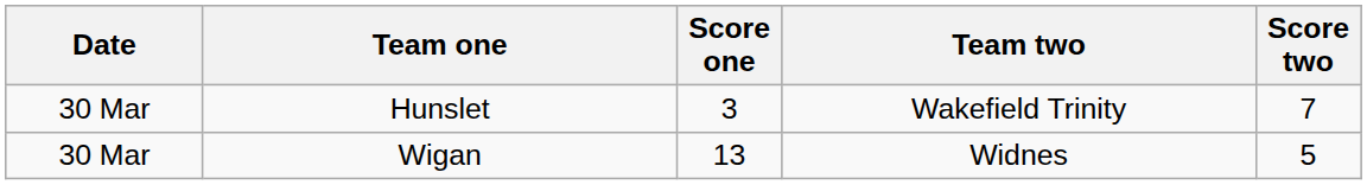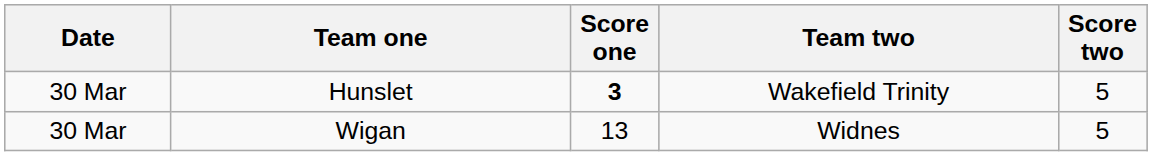 <table class="wikitable" style="text-align: center">
 <tr>
 <th width=100>Date</th>
 <th width=250>Team one</th>
 <th width=50>Score one</th>
 <th width=250>Team two</th>
 <th width=50>Score two</th>
 </tr>
 <tr>
 <td>30 Mar</td>
 <td>Hunslet</td>
-<td>3</td>
+<td><strong>3</strong></td>
 <td>Wakefield Trinity</td>
-<td>7</td>
+<td>5</td>
 </tr>
 <tr>
 <td>30 Mar</td>
 <td>Wigan</td>
 <td>13</td>
 <td>Widnes</td>
 <td>5</td>
 </tr>
 </table>
